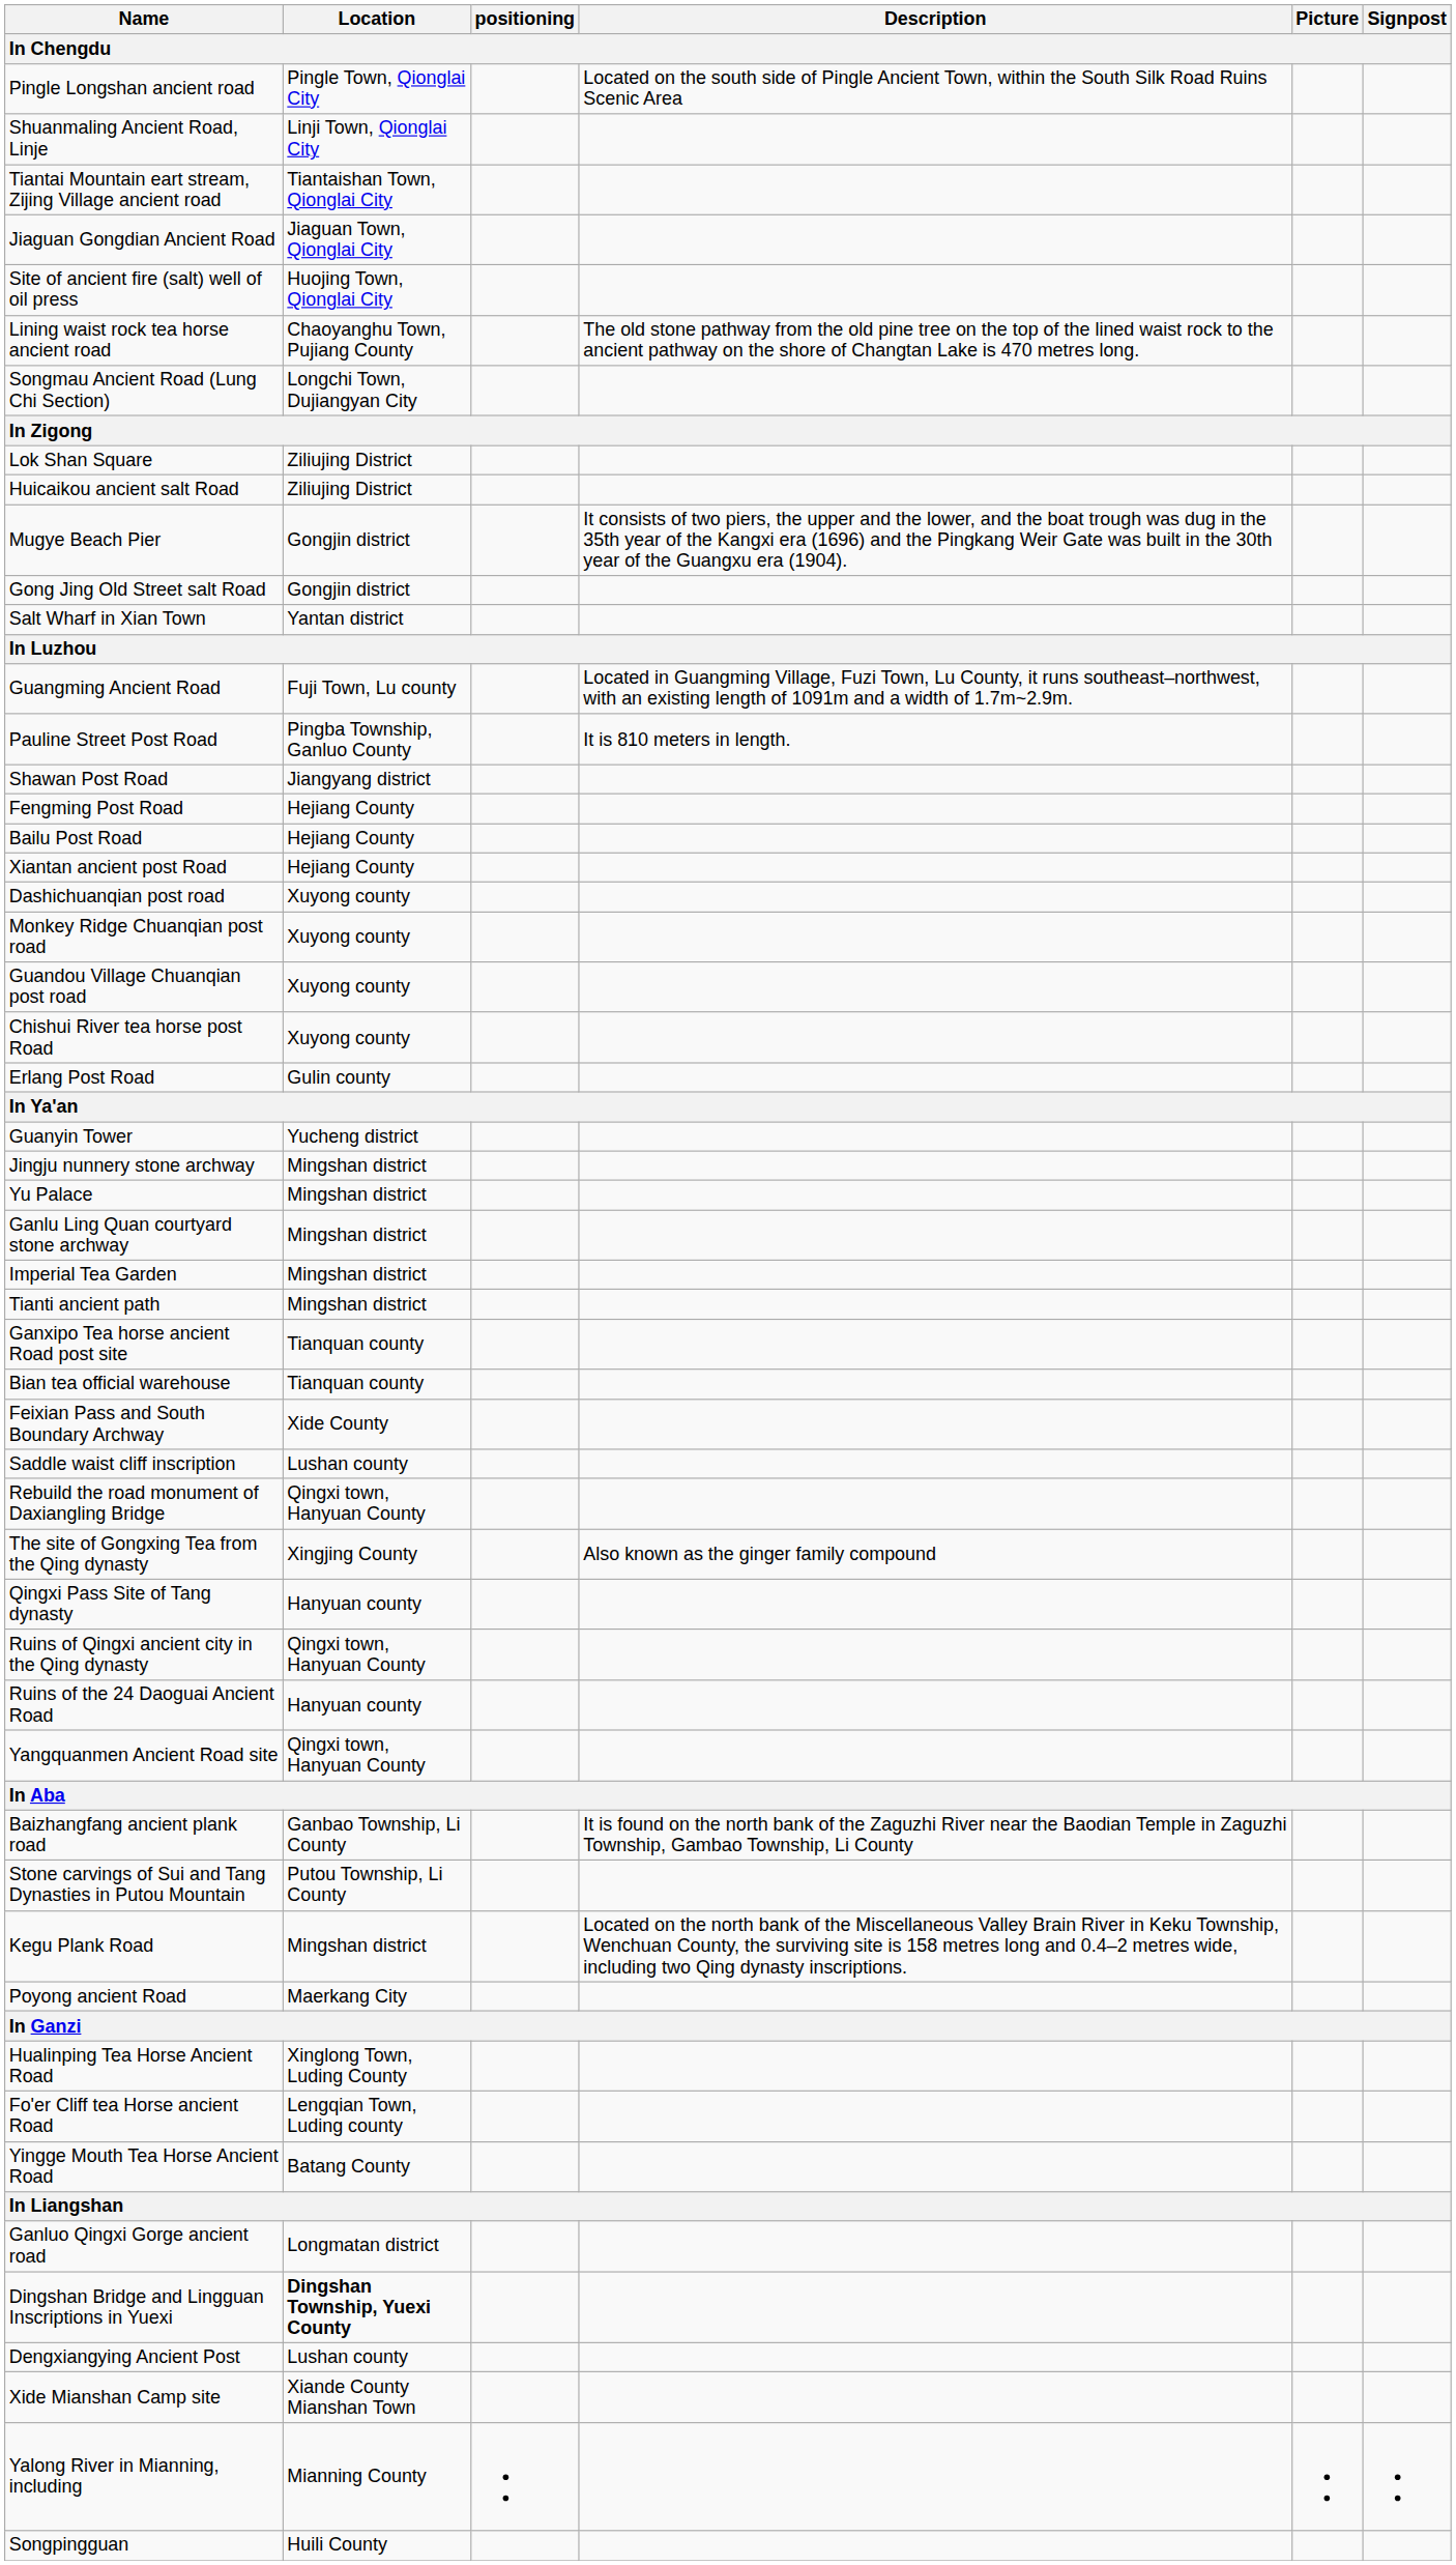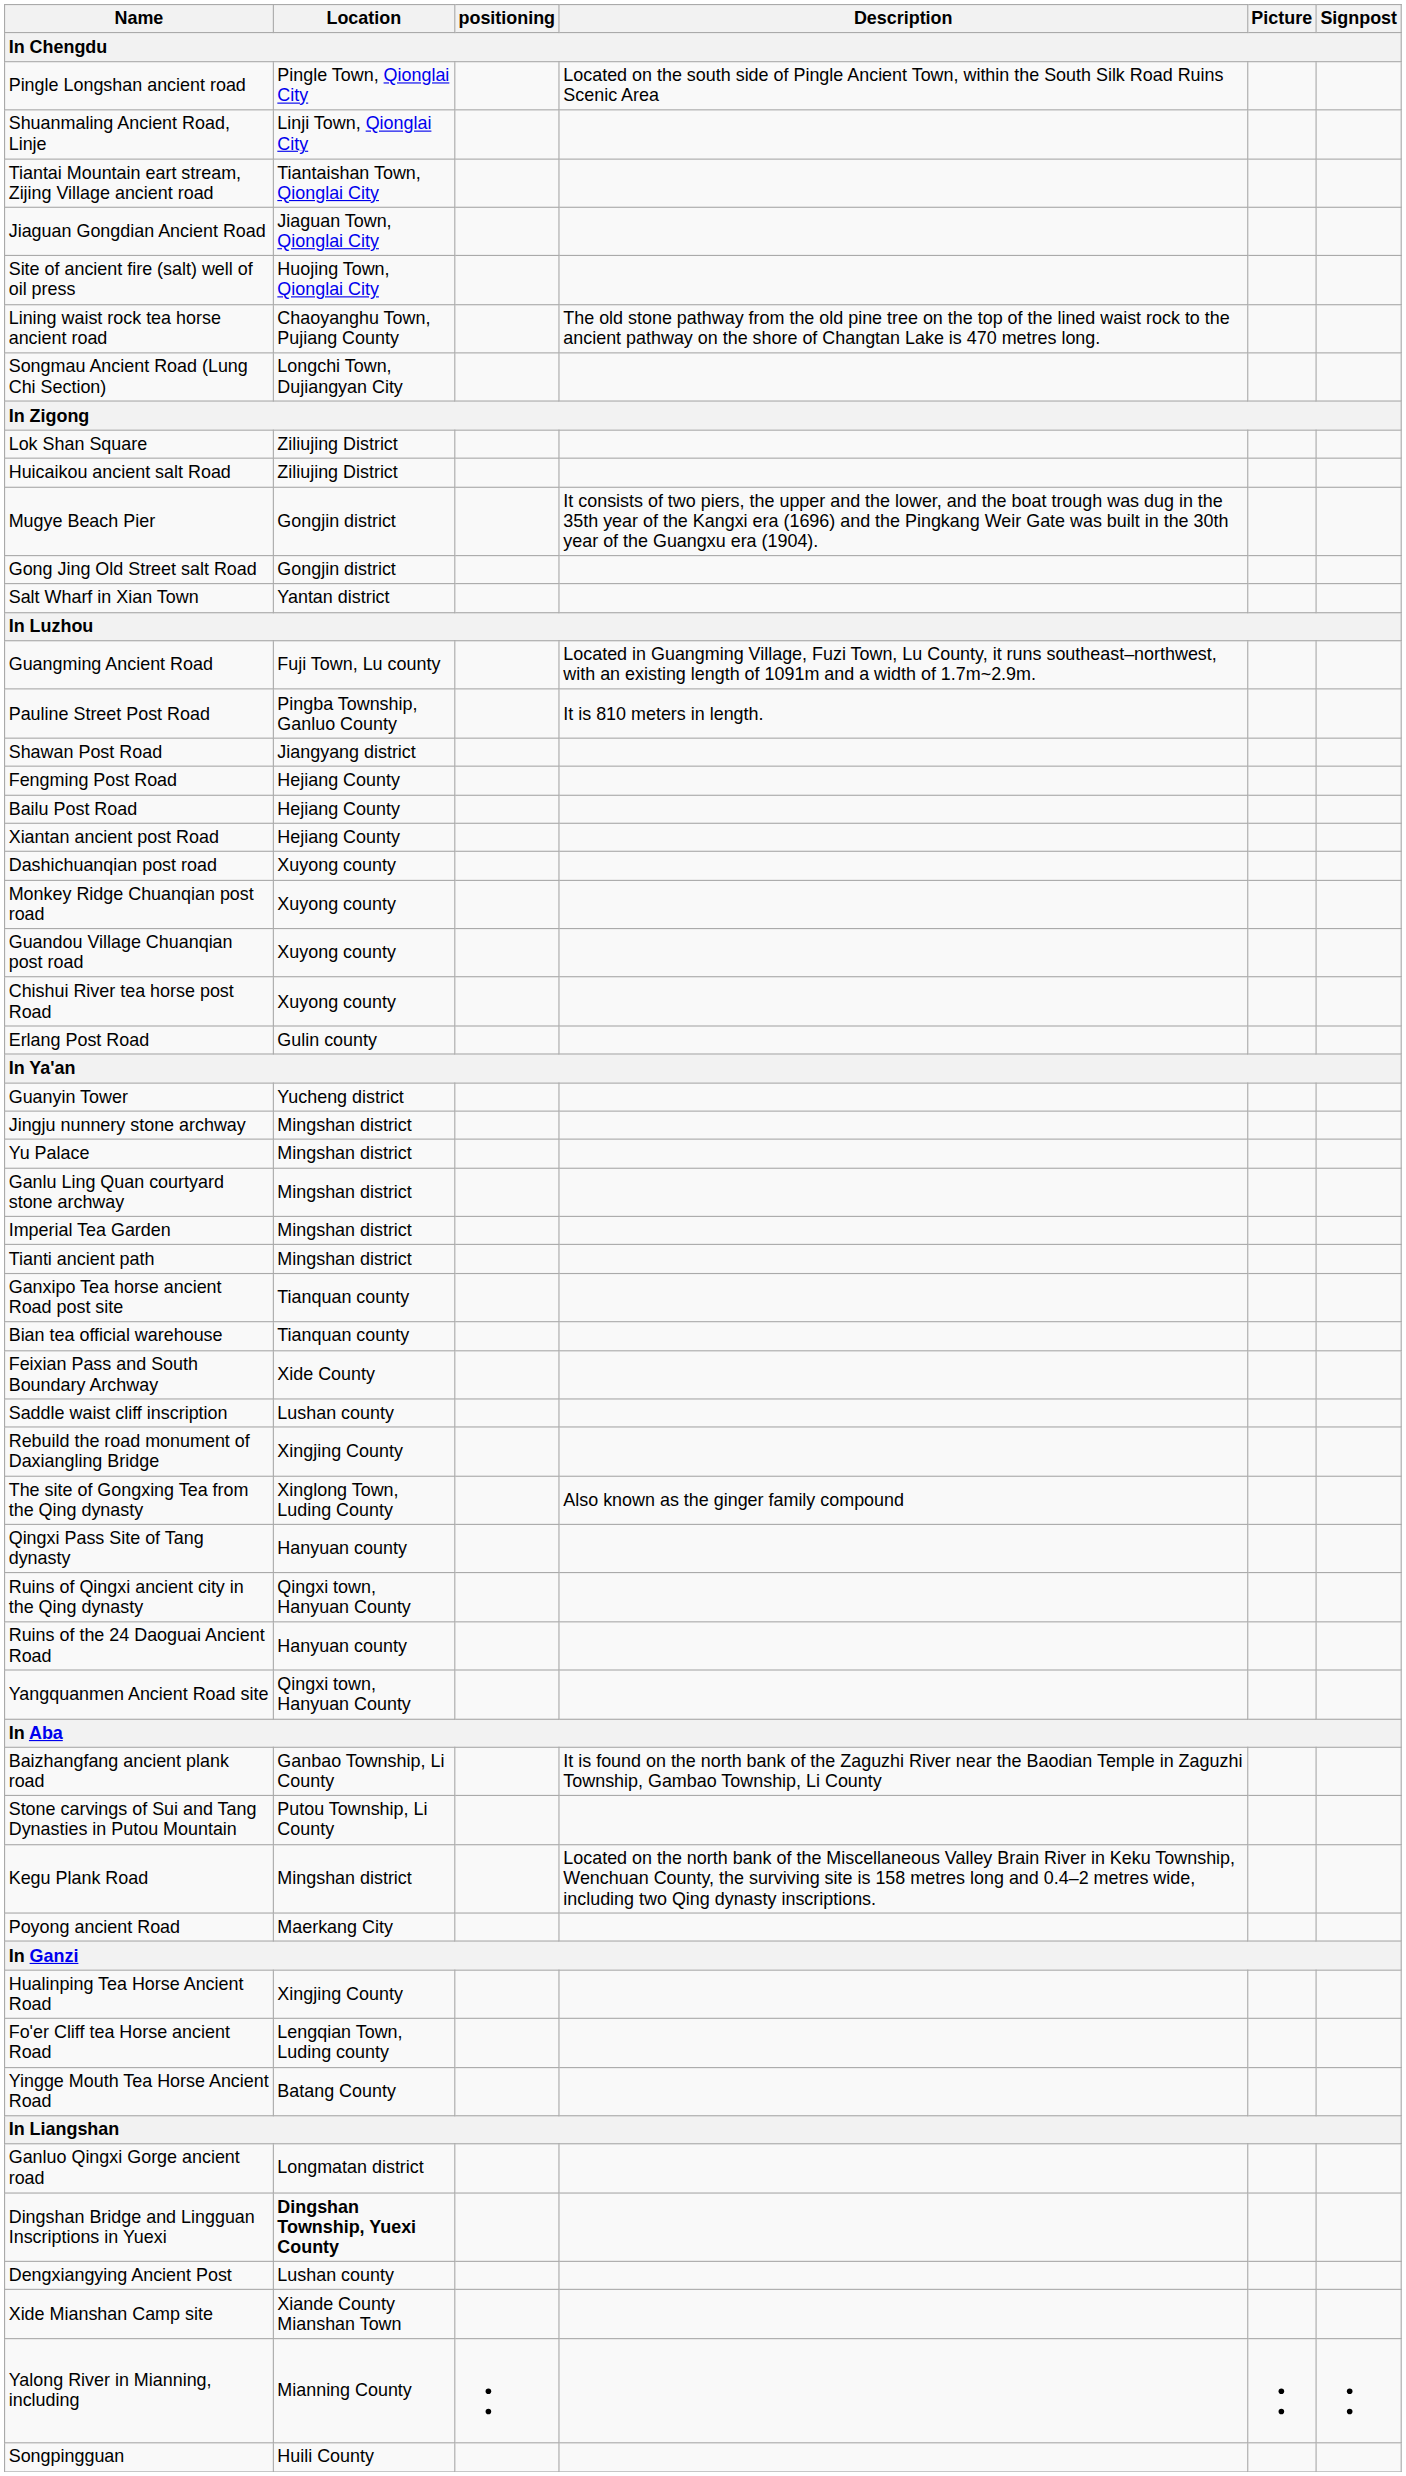 <table class="wikitable">
 <tr>
 <th>Name</th>
 <th>Location</th>
 <th>positioning</th>
 <th>Description</th>
 <th>Picture</th>
 <th>Signpost</th>
 </tr>
 <tr>
 <th colspan="6" style="text-align: left;">In Chengdu</th>
 </tr>
 <tr>
 <td>Pingle Longshan ancient road</td>
 <td>Pingle Town, <a href='#'>Qionglai City</a></td>
 <td></td>
 <td>Located on the south side of Pingle Ancient Town, within the South Silk Road Ruins Scenic Area</td>
 <td></td>
 <td></td>
 </tr>
 <tr>
 <td>Shuanmaling Ancient Road, Linje</td>
 <td>Linji Town, <a href='#'>Qionglai City</a></td>
 <td></td>
 <td></td>
 <td></td>
 <td></td>
 </tr>
 <tr>
 <td>Tiantai Mountain eart stream, Zijing Village ancient road</td>
 <td>Tiantaishan Town, <a href='#'>Qionglai City</a></td>
 <td></td>
 <td></td>
 <td></td>
 <td></td>
 </tr>
 <tr>
 <td>Jiaguan Gongdian Ancient Road</td>
 <td>Jiaguan Town, <a href='#'>Qionglai City</a></td>
 <td></td>
 <td></td>
 <td></td>
 <td></td>
 </tr>
 <tr>
 <td>Site of ancient fire (salt) well of oil press</td>
 <td>Huojing Town, <a href='#'>Qionglai City</a></td>
 <td></td>
 <td></td>
 <td></td>
 <td></td>
 </tr>
 <tr>
 <td>Lining waist rock tea horse ancient road</td>
 <td>Chaoyanghu Town, Pujiang County</td>
 <td></td>
 <td>The old stone pathway from the old pine tree on the top of the lined waist rock to the ancient pathway on the shore of Changtan Lake is 470 metres long.</td>
 <td></td>
 <td></td>
 </tr>
 <tr>
 <td>Songmau Ancient Road (Lung Chi Section)</td>
 <td>Longchi Town, Dujiangyan City</td>
 <td></td>
 <td></td>
 <td></td>
 <td></td>
 </tr>
 <tr>
 <th colspan="6" style="text-align: left;">In Zigong</th>
 </tr>
 <tr>
 <td>Lok Shan Square</td>
 <td>Ziliujing District</td>
 <td></td>
 <td></td>
 <td></td>
 <td></td>
 </tr>
 <tr>
 <td>Huicaikou ancient salt Road</td>
 <td>Ziliujing District</td>
 <td></td>
 <td></td>
 <td></td>
 <td></td>
 </tr>
 <tr>
 <td>Mugye Beach Pier</td>
 <td>Gongjin district</td>
 <td></td>
 <td>It consists of two piers, the upper and the lower, and the boat trough was dug in the 35th year of the Kangxi era (1696) and the Pingkang Weir Gate was built in the 30th year of the Guangxu era (1904).</td>
 <td></td>
 <td></td>
 </tr>
 <tr>
 <td>Gong Jing Old Street salt Road</td>
 <td>Gongjin district</td>
 <td></td>
 <td></td>
 <td></td>
 <td></td>
 </tr>
 <tr>
 <td>Salt Wharf in Xian Town</td>
 <td>Yantan district</td>
 <td></td>
 <td></td>
 <td></td>
 <td></td>
 </tr>
 <tr>
 <th colspan="6" style="text-align: left;">In Luzhou</th>
 </tr>
 <tr>
 <td>Guangming Ancient Road</td>
 <td>Fuji Town, Lu county</td>
 <td></td>
 <td>Located in Guangming Village, Fuzi Town, Lu County, it runs southeast–northwest, with an existing length of 1091m and a width of 1.7m~2.9m.</td>
 <td></td>
 <td></td>
 </tr>
 <tr>
 <td>Pauline Street Post Road</td>
 <td>Pingba Township, Ganluo County</td>
 <td></td>
 <td>It is 810 meters in length.</td>
 <td></td>
 <td></td>
 </tr>
 <tr>
 <td>Shawan Post Road</td>
 <td>Jiangyang district</td>
 <td></td>
 <td></td>
 <td></td>
 <td></td>
 </tr>
 <tr>
 <td>Fengming Post Road</td>
 <td>Hejiang County</td>
 <td></td>
 <td></td>
 <td></td>
 <td></td>
 </tr>
 <tr>
 <td>Bailu Post Road</td>
 <td>Hejiang County</td>
 <td></td>
 <td></td>
 <td></td>
 <td></td>
 </tr>
 <tr>
 <td>Xiantan ancient post Road</td>
 <td>Hejiang County</td>
 <td></td>
 <td></td>
 <td></td>
 <td></td>
 </tr>
 <tr>
 <td>Dashichuanqian post road</td>
 <td>Xuyong county</td>
 <td></td>
 <td></td>
 <td></td>
 <td></td>
 </tr>
 <tr>
 <td>Monkey Ridge Chuanqian post road</td>
 <td>Xuyong county</td>
 <td></td>
 <td></td>
 <td></td>
 <td></td>
 </tr>
 <tr>
 <td>Guandou Village Chuanqian post road</td>
 <td>Xuyong county</td>
 <td></td>
 <td></td>
 <td></td>
 <td></td>
 </tr>
 <tr>
 <td>Chishui River tea horse post Road</td>
 <td>Xuyong county</td>
 <td></td>
 <td></td>
 <td></td>
 <td></td>
 </tr>
 <tr>
 <td>Erlang Post Road</td>
 <td>Gulin county</td>
 <td></td>
 <td></td>
 <td></td>
 <td></td>
 </tr>
 <tr>
 <th colspan="6" style="text-align: left;">In Ya'an</th>
 </tr>
 <tr>
 <td>Guanyin Tower</td>
 <td>Yucheng district</td>
 <td></td>
 <td></td>
 <td></td>
 <td></td>
 </tr>
 <tr>
 <td>Jingju nunnery stone archway</td>
 <td>Mingshan district</td>
 <td></td>
 <td></td>
 <td></td>
 <td></td>
 </tr>
 <tr>
 <td>Yu Palace</td>
 <td>Mingshan district</td>
 <td></td>
 <td></td>
 <td></td>
 <td></td>
 </tr>
 <tr>
 <td>Ganlu Ling Quan courtyard stone archway</td>
 <td>Mingshan district</td>
 <td></td>
 <td></td>
 <td></td>
 <td></td>
 </tr>
 <tr>
 <td>Imperial Tea Garden</td>
 <td>Mingshan district</td>
 <td></td>
 <td></td>
 <td></td>
 <td></td>
 </tr>
 <tr>
 <td>Tianti ancient path</td>
 <td>Mingshan district</td>
 <td></td>
 <td></td>
 <td></td>
 <td></td>
 </tr>
 <tr>
 <td>Ganxipo Tea horse ancient Road post site</td>
 <td>Tianquan county</td>
 <td></td>
 <td></td>
 <td></td>
 <td></td>
 </tr>
 <tr>
 <td>Bian tea official warehouse</td>
 <td>Tianquan county</td>
 <td></td>
 <td></td>
 <td></td>
 <td></td>
 </tr>
 <tr>
 <td>Feixian Pass and South Boundary Archway</td>
 <td>Xide County</td>
 <td></td>
 <td></td>
 <td></td>
 <td></td>
 </tr>
 <tr>
 <td>Saddle waist cliff inscription</td>
 <td>Lushan county</td>
 <td></td>
 <td></td>
 <td></td>
 <td></td>
 </tr>
 <tr>
 <td>Rebuild the road monument of Daxiangling Bridge</td>
-<td>Qingxi town, Hanyuan County</td>
+<td>Xingjing County</td>
 <td></td>
 <td></td>
 <td></td>
 <td></td>
 </tr>
 <tr>
 <td>The site of Gongxing Tea from the Qing dynasty</td>
-<td>Xingjing County</td>
+<td>Xinglong Town, Luding County</td>
 <td></td>
 <td>Also known as the ginger family compound</td>
 <td></td>
 <td></td>
 </tr>
 <tr>
 <td>Qingxi Pass Site of Tang dynasty</td>
 <td>Hanyuan county</td>
 <td></td>
 <td></td>
 <td></td>
 <td></td>
 </tr>
 <tr>
 <td>Ruins of Qingxi ancient city in the Qing dynasty</td>
 <td>Qingxi town, Hanyuan County</td>
 <td></td>
 <td></td>
 <td></td>
 <td></td>
 </tr>
 <tr>
 <td>Ruins of the 24 Daoguai Ancient Road</td>
 <td>Hanyuan county</td>
 <td></td>
 <td></td>
 <td></td>
 <td></td>
 </tr>
 <tr>
 <td>Yangquanmen Ancient Road site</td>
 <td>Qingxi town, Hanyuan County</td>
 <td></td>
 <td></td>
 <td></td>
 <td></td>
 </tr>
 <tr>
 <th colspan="6" style="text-align: left;">In <a href='#'>Aba</a></th>
 </tr>
 <tr>
 <td>Baizhangfang ancient plank road</td>
 <td>Ganbao Township, Li County</td>
 <td></td>
 <td>It is found on the north bank of the Zaguzhi River near the Baodian Temple in Zaguzhi Township, Gambao Township, Li County</td>
 <td></td>
 <td></td>
 </tr>
 <tr>
 <td>Stone carvings of Sui and Tang Dynasties in Putou Mountain</td>
 <td>Putou Township, Li County</td>
 <td></td>
 <td></td>
 <td></td>
 <td></td>
 </tr>
 <tr>
 <td>Kegu Plank Road</td>
 <td>Mingshan district</td>
 <td></td>
 <td>Located on the north bank of the Miscellaneous Valley Brain River in Keku Township, Wenchuan County, the surviving site is 158 metres long and 0.4–2 metres wide, including two Qing dynasty inscriptions.</td>
 <td></td>
 <td></td>
 </tr>
 <tr>
 <td>Poyong ancient Road</td>
 <td>Maerkang City</td>
 <td></td>
 <td></td>
 <td></td>
 <td></td>
 </tr>
 <tr>
 <th colspan="6" style="text-align: left;">In <a href='#'>Ganzi</a></th>
 </tr>
 <tr>
 <td>Hualinping Tea Horse Ancient Road</td>
-<td>Xinglong Town, Luding County</td>
+<td>Xingjing County</td>
 <td></td>
 <td></td>
 <td></td>
 <td></td>
 </tr>
 <tr>
 <td>Fo'er Cliff tea Horse ancient Road</td>
 <td>Lengqian Town, Luding county</td>
 <td></td>
 <td></td>
 <td></td>
 <td></td>
 </tr>
 <tr>
 <td>Yingge Mouth Tea Horse Ancient Road</td>
 <td>Batang County</td>
 <td></td>
 <td></td>
 <td></td>
 <td></td>
 </tr>
 <tr>
 <th colspan="6" style="text-align: left;">In Liangshan</th>
 </tr>
 <tr>
 <td>Ganluo Qingxi Gorge ancient road</td>
 <td>Longmatan district</td>
 <td></td>
 <td></td>
 <td></td>
 <td></td>
 </tr>
 <tr>
 <td>Dingshan Bridge and Lingguan Inscriptions in Yuexi</td>
 <td><strong>Dingshan Township, Yuexi County</strong></td>
 <td></td>
 <td></td>
 <td></td>
 <td></td>
 </tr>
 <tr>
 <td>Dengxiangying Ancient Post</td>
 <td>Lushan county</td>
 <td></td>
 <td></td>
 <td></td>
 <td></td>
 </tr>
 <tr>
 <td>Xide Mianshan Camp site</td>
 <td>Xiande County Mianshan Town</td>
 <td></td>
 <td></td>
 <td></td>
 <td></td>
 </tr>
 <tr>
 <td>Yalong River in Mianning, including</td>
 <td>Mianning County</td>
 <td><br><ul><li></li><li></li></ul></td>
 <td></td>
 <td><br><ul><li></li><li></li></ul></td>
 <td><br><ul><li></li><li></li></ul></td>
 </tr>
 <tr>
 <td>Songpingguan</td>
 <td>Huili County</td>
 <td></td>
 <td></td>
 <td></td>
 <td></td>
 </tr>
 </table>
